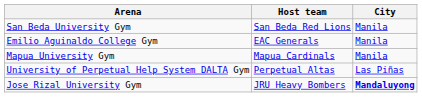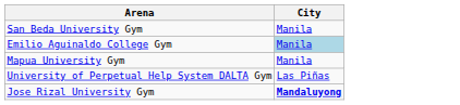 <table class=wikitable>
 <tr>
 <th>Arena</th>
-<th>Host team</th>
 <th>City</th>
 </tr>
 <tr>
 <td><a href='#'>San Beda University</a> Gym</td>
-<td><a href='#'>San Beda Red Lions</a></td>
 <td><a href='#'>Manila</a></td>
 </tr>
 <tr>
 <td><a href='#'>Emilio Aguinaldo College</a> Gym</td>
-<td><a href='#'>EAC Generals</a></td>
-<td><a href='#'>Manila</a></td>
+<td style="background: lightblue;"><a href='#'>Manila</a></td>
 </tr>
 <tr>
 <td><a href='#'>Mapua University</a> Gym</td>
-<td><a href='#'>Mapua Cardinals</a></td>
 <td><a href='#'>Manila</a></td>
 </tr>
 <tr>
 <td><a href='#'>University of Perpetual Help System DALTA</a> Gym</td>
-<td><a href='#'>Perpetual Altas</a></td>
 <td><a href='#'>Las Piñas</a></td>
 </tr>
 <tr>
 <td><a href='#'>Jose Rizal University</a> Gym</td>
-<td><a href='#'>JRU Heavy Bombers</a></td>
 <td><strong><a href='#'>Mandaluyong</a></strong></td>
 </tr>
 </table>
